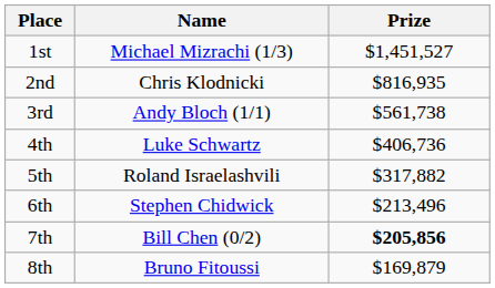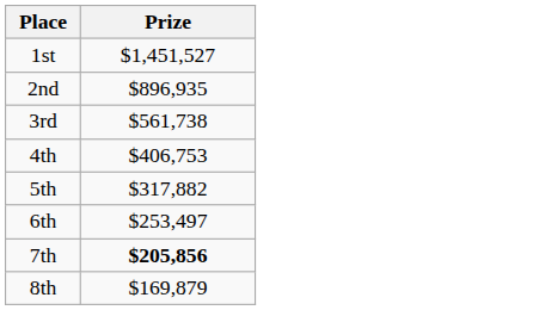 <table class="wikitable">
 <tr>
 <th width="50">Place</th>
-<th width="200">Name</th>
 <th width="125">Prize</th>
 </tr>
 <tr>
 <td align = "center">1st</td>
-<td align = "center"><a href='#'>Michael Mizrachi</a> (1/3)</td>
 <td align = "center">$1,451,527</td>
 </tr>
 <tr>
 <td align = "center">2nd</td>
-<td align = "center">Chris Klodnicki</td>
-<td align = "center">$816,935</td>
+<td align = "center">$896,935</td>
 </tr>
 <tr>
 <td align = "center">3rd</td>
-<td align = "center"><a href='#'>Andy Bloch</a> (1/1)</td>
 <td align = "center">$561,738</td>
 </tr>
 <tr>
 <td align = "center">4th</td>
-<td align = "center"><a href='#'>Luke Schwartz</a></td>
-<td align = "center">$406,736</td>
+<td align = "center">$406,753</td>
 </tr>
 <tr>
 <td align = "center">5th</td>
-<td align = "center">Roland Israelashvili</td>
 <td align = "center">$317,882</td>
 </tr>
 <tr>
 <td align = "center">6th</td>
-<td align = "center"><a href='#'>Stephen Chidwick</a></td>
-<td align = "center">$213,496</td>
+<td align = "center">$253,497</td>
 </tr>
 <tr>
 <td align = "center">7th</td>
-<td align = "center"><a href='#'>Bill Chen</a> (0/2)</td>
 <td align = "center"><strong>$205,856</strong></td>
 </tr>
 <tr>
 <td align = "center">8th</td>
-<td align = "center"><a href='#'>Bruno Fitoussi</a></td>
 <td align = "center">$169,879</td>
 </tr>
 </table>
